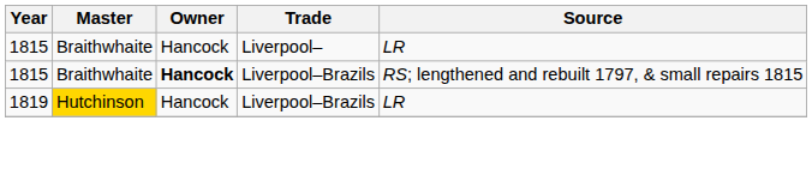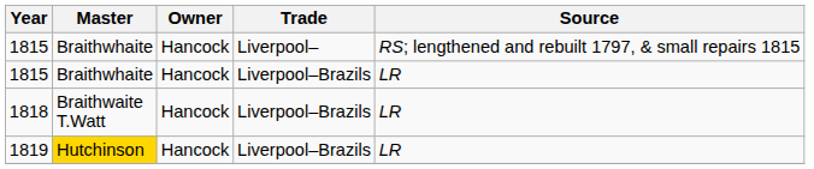 <table class=" wikitable">
 <tr>
 <th>Year</th>
 <th>Master</th>
 <th>Owner</th>
 <th>Trade</th>
 <th>Source</th>
 </tr>
 <tr>
 <td>1815</td>
 <td>Braithwhaite</td>
 <td>Hancock</td>
 <td>Liverpool–</td>
-<td><em>LR</em></td>
+<td><em>RS</em>; lengthened and rebuilt 1797, & small repairs 1815</td>
 </tr>
 <tr>
 <td>1815</td>
 <td>Braithwhaite</td>
-<td><strong>Hancock</strong></td>
+<td>Hancock</td>
 <td>Liverpool–Brazils</td>
-<td><em>RS</em>; lengthened and rebuilt 1797, & small repairs 1815</td>
+<td><em>LR</em></td>
+</tr>
+<tr>
+<td>1818</td>
+<td>Braithwaite<br>T.Watt</td>
+<td>Hancock</td>
+<td>Liverpool–Brazils</td>
+<td><em>LR</em></td>
 </tr>
 <tr>
 <td>1819</td>
 <td style="background: gold;">Hutchinson</td>
 <td>Hancock</td>
 <td>Liverpool–Brazils</td>
 <td><em>LR</em></td>
 </tr>
 <tr>
 </tr>
 </table>
